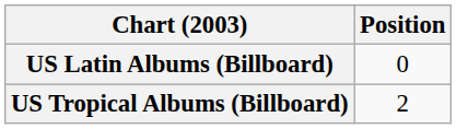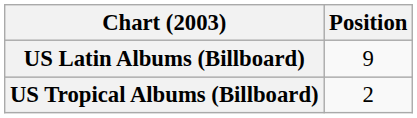 <table class="wikitable plainrowheaders" style="text-align:center;">
 <tr>
 <th scope="col">Chart (2003)</th>
 <th scope="col">Position</th>
 </tr>
 <tr>
 <th scope="row">US Latin Albums (Billboard)</th>
-<td>0</td>
+<td>9</td>
 </tr>
 <tr>
 <th scope="row">US Tropical Albums (Billboard)</th>
 <td>2</td>
 </tr>
 </table>
